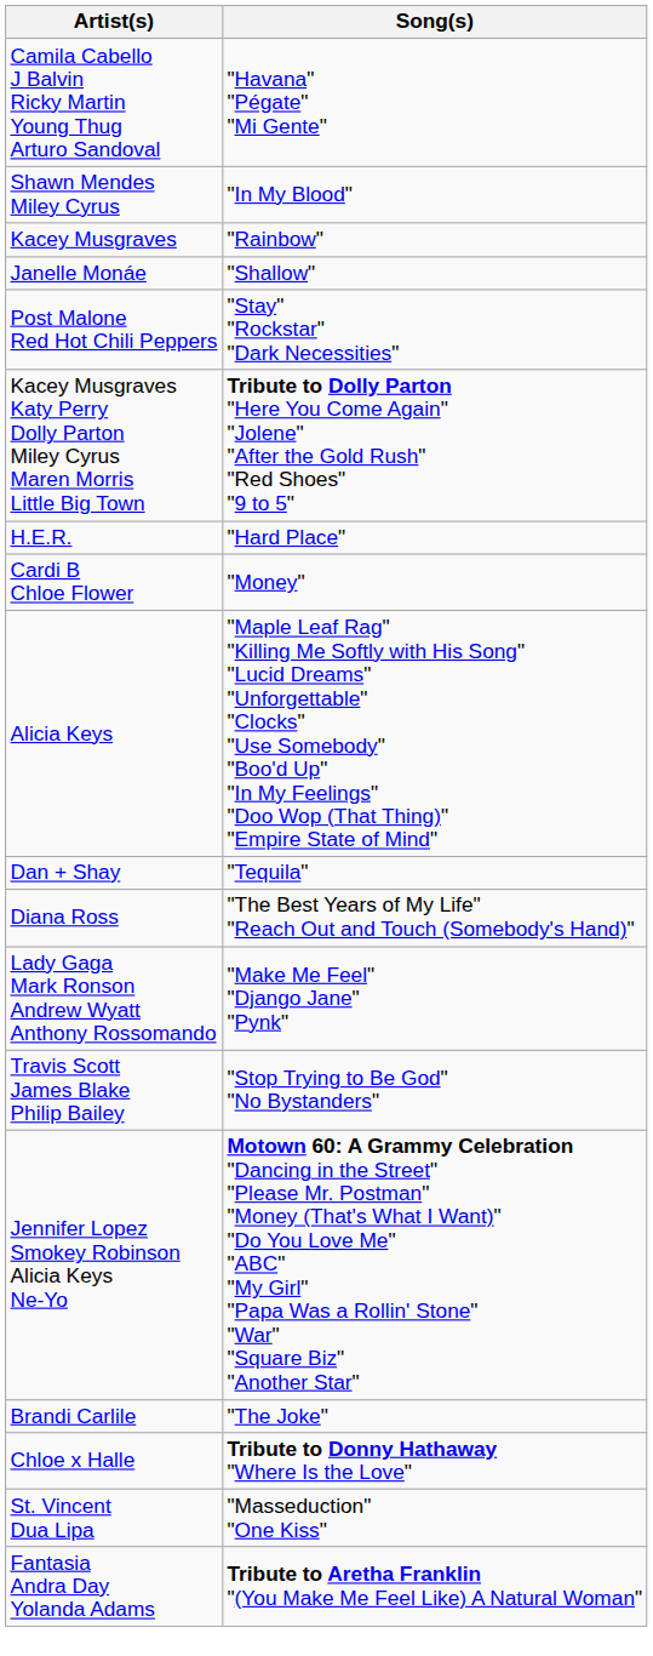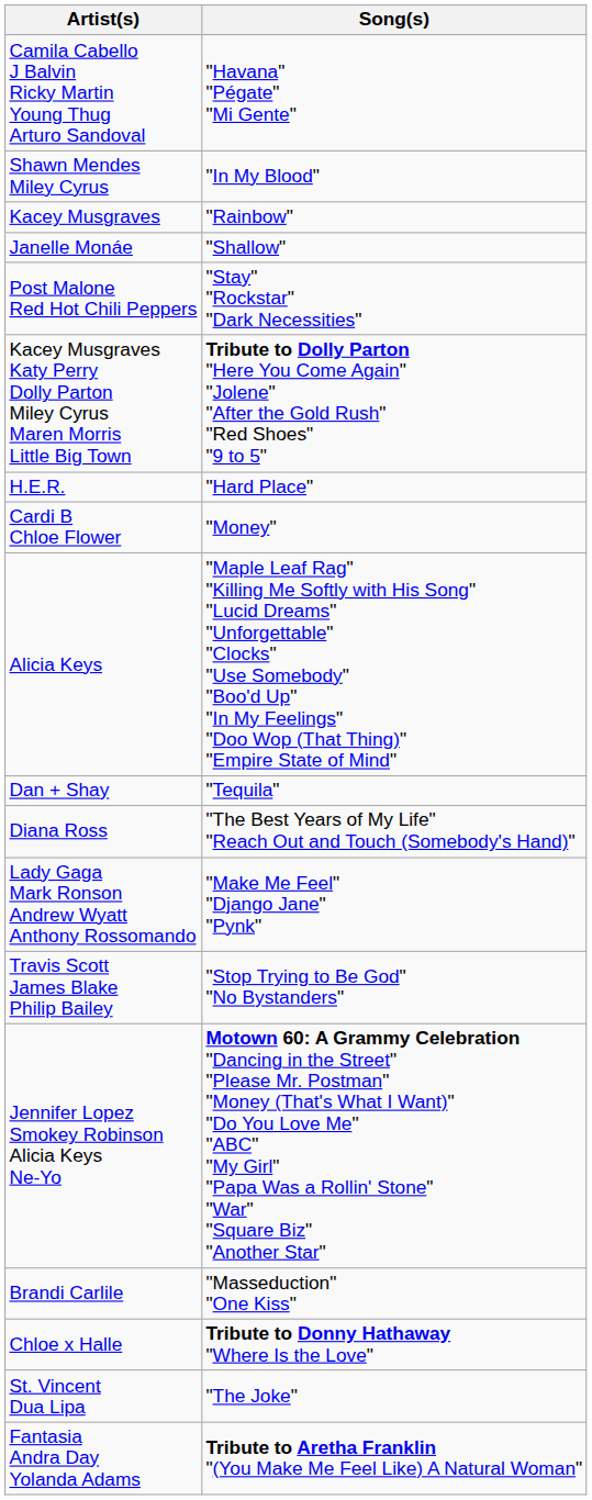 <table class="wikitable plainrowheaders">
 <tr>
 <th scope="col">Artist(s)</th>
 <th scope="col">Song(s)</th>
 </tr>
 <tr>
 <td scope="row"><a href='#'>Camila Cabello</a><br><a href='#'>J Balvin</a><br><a href='#'>Ricky Martin</a><br><a href='#'>Young Thug</a><br><a href='#'>Arturo Sandoval</a></td>
 <td>"<a href='#'>Havana</a>"<br>"<a href='#'>Pégate</a>"<br>"<a href='#'>Mi Gente</a>"</td>
 </tr>
 <tr>
 <td scope="row"><a href='#'>Shawn Mendes</a><br><a href='#'>Miley Cyrus</a></td>
 <td>"<a href='#'>In My Blood</a>"</td>
 </tr>
 <tr>
 <td scope="row"><a href='#'>Kacey Musgraves</a></td>
 <td>"<a href='#'>Rainbow</a>"</td>
 </tr>
 <tr>
 <td scope="row"><a href='#'>Janelle Monáe</a></td>
 <td>"<a href='#'>Shallow</a>"</td>
 </tr>
 <tr>
 <td scope="row"><a href='#'>Post Malone</a><br><a href='#'>Red Hot Chili Peppers</a></td>
 <td>"<a href='#'>Stay</a>"<br>"<a href='#'>Rockstar</a>"<br>"<a href='#'>Dark Necessities</a>"</td>
 </tr>
 <tr>
 <td scope="row">Kacey Musgraves<br><a href='#'>Katy Perry</a><br><a href='#'>Dolly Parton</a><br>Miley Cyrus<br><a href='#'>Maren Morris</a><br><a href='#'>Little Big Town</a></td>
 <td><strong>Tribute to <a href='#'>Dolly Parton</a></strong><br>"<a href='#'>Here You Come Again</a>"<br>"<a href='#'>Jolene</a>"<br>"<a href='#'>After the Gold Rush</a>"<br>"Red Shoes"<br>"<a href='#'>9 to 5</a>"</td>
 </tr>
 <tr>
 <td scope="row"><a href='#'>H.E.R.</a></td>
 <td>"<a href='#'>Hard Place</a>"</td>
 </tr>
 <tr>
 <td scope="row"><a href='#'>Cardi B</a><br><a href='#'>Chloe Flower</a></td>
 <td>"<a href='#'>Money</a>"</td>
 </tr>
 <tr>
 <td scope="row"><a href='#'>Alicia Keys</a></td>
 <td>"<a href='#'>Maple Leaf Rag</a>"<br>"<a href='#'>Killing Me Softly with His Song</a>"<br>"<a href='#'>Lucid Dreams</a>"<br>"<a href='#'>Unforgettable</a>"<br>"<a href='#'>Clocks</a>"<br>"<a href='#'>Use Somebody</a>"<br>"<a href='#'>Boo'd Up</a>"<br>"<a href='#'>In My Feelings</a>"<br>"<a href='#'>Doo Wop (That Thing)</a>"<br>"<a href='#'>Empire State of Mind</a>"</td>
 </tr>
 <tr>
 <td scope="row"><a href='#'>Dan + Shay</a></td>
 <td>"<a href='#'>Tequila</a>"</td>
 </tr>
 <tr>
 <td scope="row"><a href='#'>Diana Ross</a></td>
 <td>"The Best Years of My Life"<br>"<a href='#'>Reach Out and Touch (Somebody's Hand)</a>"</td>
 </tr>
 <tr>
 <td scope="row"><a href='#'>Lady Gaga</a><br><a href='#'>Mark Ronson</a><br><a href='#'>Andrew Wyatt</a><br><a href='#'>Anthony Rossomando</a></td>
 <td>"<a href='#'>Make Me Feel</a>"<br>"<a href='#'>Django Jane</a>"<br>"<a href='#'>Pynk</a>"</td>
 </tr>
 <tr>
 <td scope="row"><a href='#'>Travis Scott</a><br><a href='#'>James Blake</a><br><a href='#'>Philip Bailey</a></td>
 <td>"<a href='#'>Stop Trying to Be God</a>"<br>"<a href='#'>No Bystanders</a>"</td>
 </tr>
 <tr>
 <td scope="row"><a href='#'>Jennifer Lopez</a><br><a href='#'>Smokey Robinson</a><br>Alicia Keys<br><a href='#'>Ne-Yo</a></td>
 <td><strong><a href='#'>Motown</a> 60: A Grammy Celebration</strong><br>"<a href='#'>Dancing in the Street</a>"<br>"<a href='#'>Please Mr. Postman</a>"<br>"<a href='#'>Money (That's What I Want)</a>"<br>"<a href='#'>Do You Love Me</a>"<br>"<a href='#'>ABC</a>"<br>"<a href='#'>My Girl</a>"<br>"<a href='#'>Papa Was a Rollin' Stone</a>"<br>"<a href='#'>War</a>"<br>"<a href='#'>Square Biz</a>"<br>"<a href='#'>Another Star</a>"</td>
 </tr>
 <tr>
 <td scope="row"><a href='#'>Brandi Carlile</a></td>
-<td>"<a href='#'>The Joke</a>"</td>
+<td>"Masseduction"<br>"<a href='#'>One Kiss</a>"</td>
 </tr>
 <tr>
 <td scope="row"><a href='#'>Chloe x Halle</a></td>
 <td><strong>Tribute to <a href='#'>Donny Hathaway</a></strong><br>"<a href='#'>Where Is the Love</a>"</td>
 </tr>
 <tr>
 <td scope="row"><a href='#'>St. Vincent</a><br><a href='#'>Dua Lipa</a></td>
-<td>"Masseduction"<br>"<a href='#'>One Kiss</a>"</td>
+<td>"<a href='#'>The Joke</a>"</td>
 </tr>
 <tr>
 <td scope="row"><a href='#'>Fantasia</a><br><a href='#'>Andra Day</a><br><a href='#'>Yolanda Adams</a></td>
 <td><strong>Tribute to <a href='#'>Aretha Franklin</a></strong><br>"<a href='#'>(You Make Me Feel Like) A Natural Woman</a>"</td>
 </tr>
 </table>
